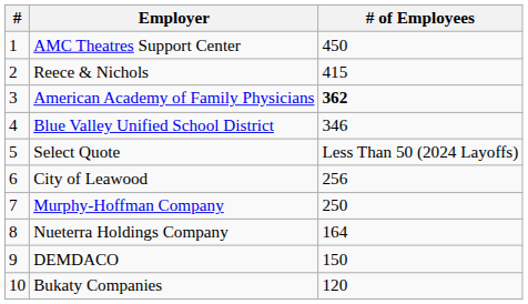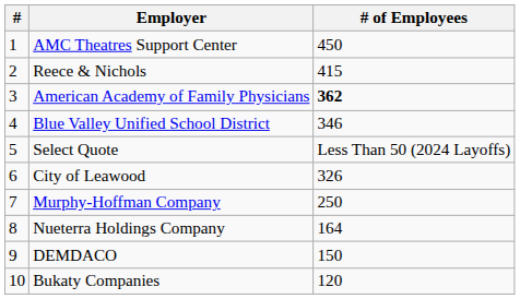 <table class="wikitable">
 <tr>
 <th>#</th>
 <th>Employer</th>
 <th># of Employees</th>
 </tr>
 <tr>
 <td>1</td>
 <td><a href='#'>AMC Theatres</a> Support Center</td>
 <td>450</td>
 </tr>
 <tr>
 <td>2</td>
 <td>Reece & Nichols</td>
 <td>415</td>
 </tr>
 <tr>
 <td>3</td>
 <td><a href='#'>American Academy of Family Physicians</a></td>
 <td><strong>362</strong></td>
 </tr>
 <tr>
 <td>4</td>
 <td><a href='#'>Blue Valley Unified School District</a></td>
 <td>346</td>
 </tr>
 <tr>
 <td>5</td>
 <td>Select Quote</td>
 <td>Less Than 50 (2024 Layoffs)</td>
 </tr>
 <tr>
 <td>6</td>
 <td>City of Leawood</td>
-<td>256</td>
+<td>326</td>
 </tr>
 <tr>
 <td>7</td>
 <td><a href='#'>Murphy-Hoffman Company</a></td>
 <td>250</td>
 </tr>
 <tr>
 <td>8</td>
 <td>Nueterra Holdings Company</td>
 <td>164</td>
 </tr>
 <tr>
 <td>9</td>
 <td>DEMDACO</td>
 <td>150</td>
 </tr>
 <tr>
 <td>10</td>
 <td>Bukaty Companies</td>
 <td>120</td>
 </tr>
 </table>
